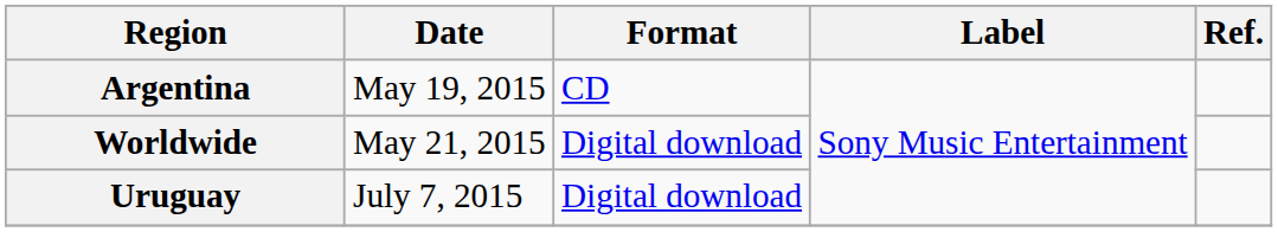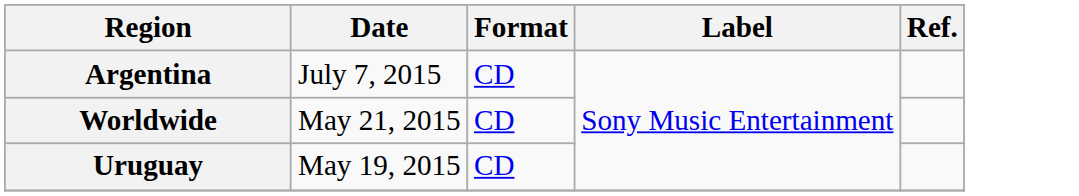 <table class="wikitable plainrowheaders">
 <tr>
 <th width=150>Region</th>
 <th scope="col">Date</th>
 <th scope="col">Format</th>
 <th scope="col">Label</th>
 <th scope="col" class="unsortable">Ref.</th>
 </tr>
 <tr>
 <th scope="row">Argentina</th>
-<td>May 19, 2015</td>
+<td rowspan="">July 7, 2015</td>
 <td><a href='#'>CD</a></td>
 <td rowspan="3"><a href='#'>Sony Music Entertainment</a></td>
 <td style="text-align:center;"></td>
 </tr>
 <tr>
 <th scope="row">Worldwide</th>
 <td>May 21, 2015</td>
-<td><a href='#'>Digital download</a></td>
+<td><a href='#'>CD</a></td>
 <td style="text-align:center;"></td>
 </tr>
 <tr>
 <th scope="row">Uruguay</th>
-<td rowspan="">July 7, 2015</td>
-<td><a href='#'>Digital download</a></td>
+<td>May 19, 2015</td>
+<td><a href='#'>CD</a></td>
 <td></td>
 </tr>
 <tr>
 </tr>
 </table>
